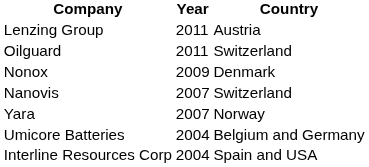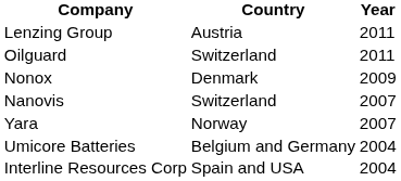 <table class="sortable">
 <tr>
 <th>Company</th>
+<th>Country</th>
 <th>Year</th>
-<th>Country</th>
 </tr>
 <tr>
 <td>Lenzing Group</td>
+<td>Austria</td>
 <td>2011</td>
-<td>Austria</td>
 </tr>
 <tr>
 <td>Oilguard</td>
+<td>Switzerland</td>
 <td>2011</td>
-<td>Switzerland</td>
 </tr>
 <tr>
 <td>Nonox</td>
+<td>Denmark</td>
 <td>2009</td>
-<td>Denmark</td>
 </tr>
 <tr>
 <td>Nanovis</td>
+<td>Switzerland</td>
 <td>2007</td>
-<td>Switzerland</td>
 </tr>
 <tr>
 <td>Yara</td>
+<td>Norway</td>
 <td>2007</td>
-<td>Norway</td>
 </tr>
 <tr>
 <td>Umicore Batteries</td>
+<td>Belgium and Germany</td>
 <td>2004</td>
-<td>Belgium and Germany</td>
 </tr>
 <tr>
 <td>Interline Resources Corp</td>
+<td>Spain and USA</td>
 <td>2004</td>
-<td>Spain and USA</td>
 </tr>
 </table>
